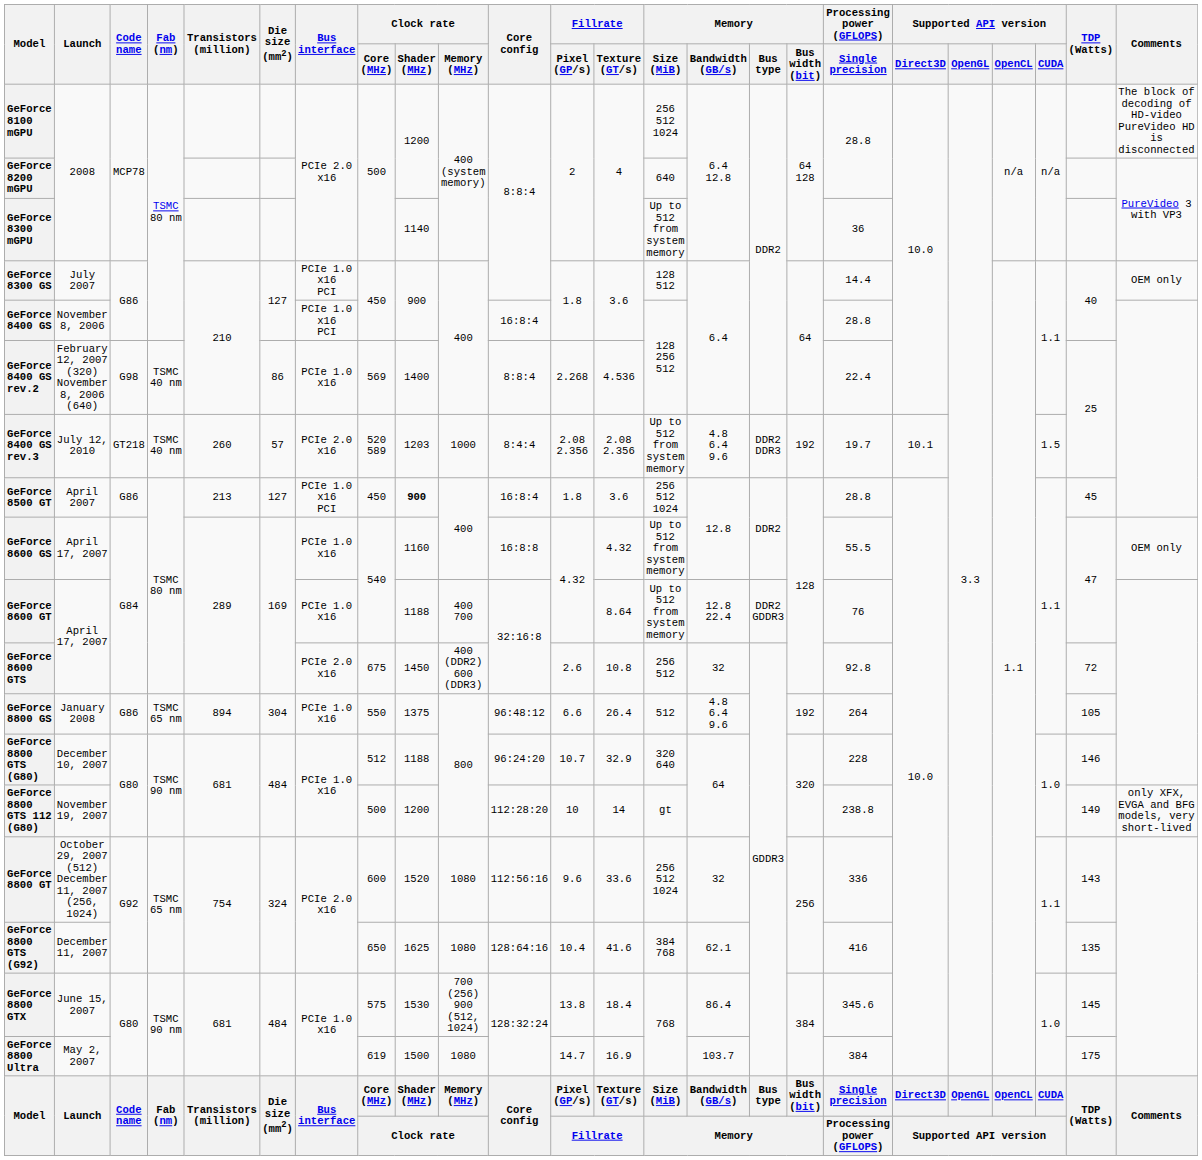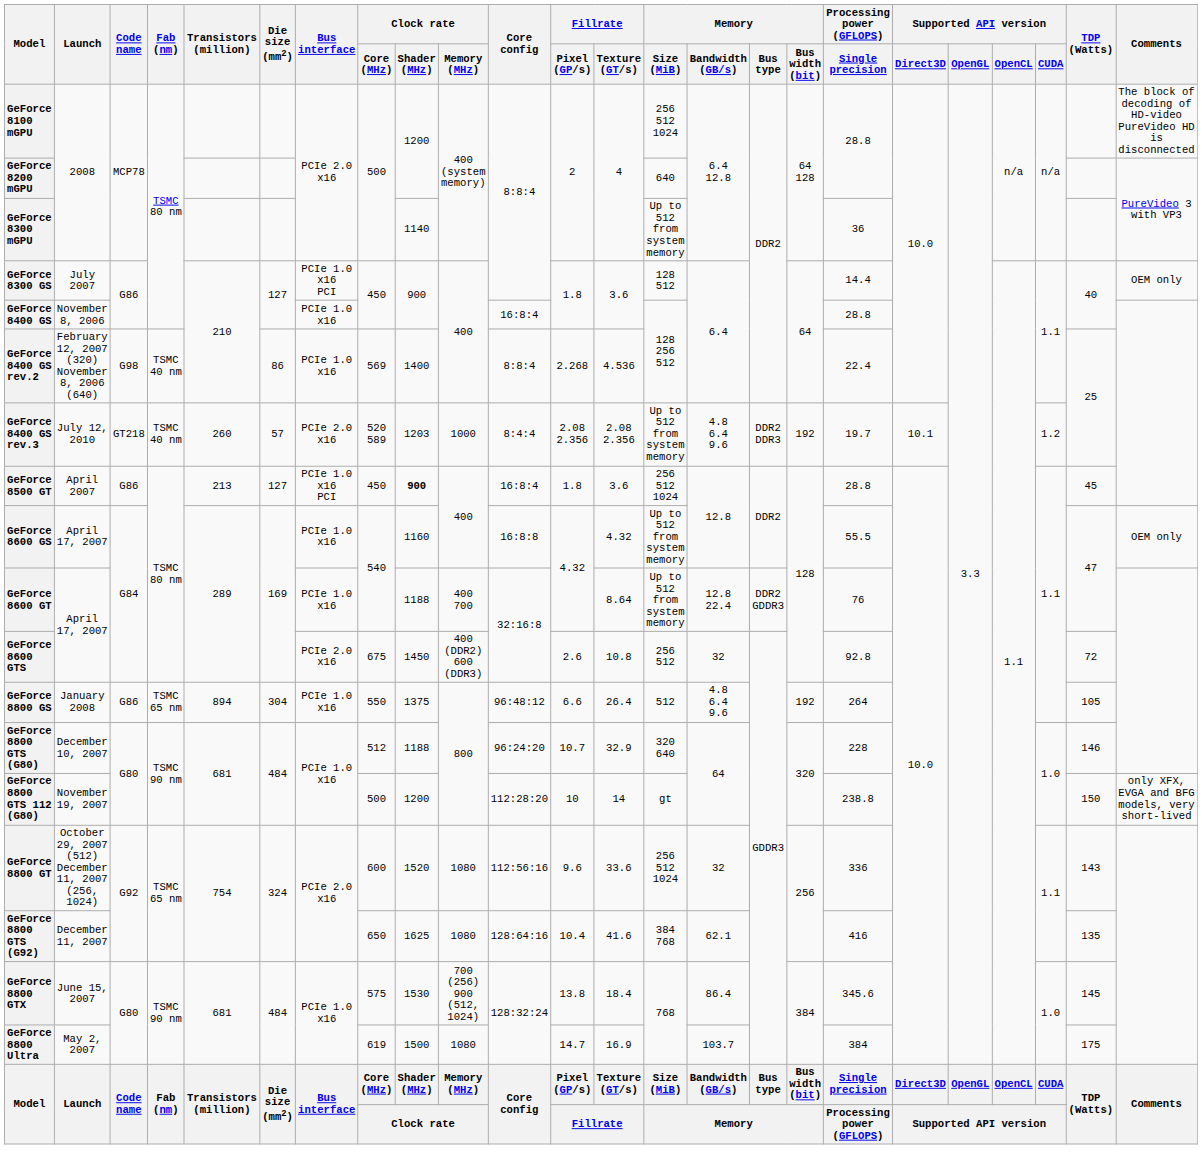 <table class="mw-datatable wikitable sortable sort-under" style="font-size:85%; text-align:center;">
 <tr>
 <th rowspan="2">Model</th>
 <th rowspan="2">Launch</th>
 <th rowspan="2"><a href='#'>Code name</a></th>
 <th rowspan="2"><a href='#'>Fab</a> (<a href='#'>nm</a>)</th>
 <th rowspan="2">Transistors (million)</th>
 <th rowspan="2">Die size (mm<sup>2</sup>)</th>
 <th rowspan="2"><a href='#'>Bus</a> <a href='#'>interface</a></th>
 <th colspan="3">Clock rate</th>
 <th rowspan="2">Core config</th>
 <th colspan="2"><a href='#'>Fillrate</a></th>
 <th colspan="4">Memory</th>
 <th>Processing power (<a href='#'>GFLOPS</a>)</th>
 <th colspan="4">Supported <a href='#'>API</a> version</th>
 <th rowspan="2"><a href='#'>TDP</a> (Watts)</th>
 <th rowspan="2">Comments</th>
 </tr>
 <tr>
 <th>Core (<a href='#'>MHz</a>)</th>
 <th>Shader (<a href='#'>MHz</a>)</th>
 <th>Memory (<a href='#'>MHz</a>)</th>
 <th>Pixel (<a href='#'>GP</a>/s)</th>
 <th>Texture (<a href='#'>GT</a>/s)</th>
 <th>Size (<a href='#'>MiB</a>)</th>
 <th>Bandwidth (<a href='#'>GB/s</a>)</th>
 <th>Bus type</th>
 <th>Bus width (<a href='#'>bit</a>)</th>
 <th><a href='#'>Single precision</a></th>
 <th><a href='#'>Direct3D</a></th>
 <th><a href='#'>OpenGL</a></th>
 <th><a href='#'>OpenCL</a></th>
 <th><a href='#'>CUDA</a></th>
 </tr>
 <tr>
 <th style="text-align:left;">GeForce 8100 mGPU</th>
 <td rowspan="3">2008</td>
 <td rowspan="3">MCP78</td>
 <td rowspan="5"><a href='#'>TSMC</a> 80 nm</td>
 <td></td>
 <td></td>
 <td rowspan="3">PCIe 2.0 x16</td>
 <td rowspan="3">500</td>
 <td rowspan="2">1200</td>
 <td rowspan="3">400<br>(system memory)</td>
 <td rowspan="4">8:8:4</td>
 <td rowspan="3">2</td>
 <td rowspan="3">4</td>
 <td>256<br>512<br>1024</td>
 <td rowspan="3">6.4<br>12.8</td>
 <td rowspan="6">DDR2</td>
 <td rowspan="3">64<br>128</td>
 <td rowspan="2">28.8</td>
 <td rowspan="6">10.0</td>
 <td rowspan="18">3.3</td>
 <td rowspan="3">n/a</td>
 <td rowspan="3">n/a</td>
 <td></td>
 <td>The block of decoding of HD-video PureVideo HD is disconnected</td>
 </tr>
 <tr>
 <th style="text-align:left;">GeForce 8200 mGPU</th>
 <td></td>
 <td></td>
 <td>640</td>
 <td></td>
 <td rowspan="2"><a href='#'>PureVideo</a> 3 with VP3</td>
 </tr>
 <tr>
 <th style="text-align:left;">GeForce 8300 mGPU</th>
 <td></td>
 <td></td>
 <td>1140</td>
 <td>Up to 512 from system memory</td>
 <td>36</td>
 <td></td>
 </tr>
 <tr>
 <th style="text-align:left;">GeForce 8300 GS</th>
 <td>July 2007</td>
 <td rowspan="2">G86</td>
 <td rowspan="3">210</td>
 <td rowspan="2">127</td>
 <td>PCIe 1.0 x16<br>PCI</td>
 <td rowspan="2">450</td>
 <td rowspan="2">900</td>
 <td rowspan="3">400</td>
 <td rowspan="2">1.8</td>
 <td rowspan="2">3.6</td>
 <td>128<br>512</td>
 <td rowspan="3">6.4</td>
 <td rowspan="3">64</td>
 <td>14.4</td>
 <td rowspan="15">1.1</td>
 <td rowspan="3">1.1</td>
 <td rowspan="2">40</td>
 <td>OEM only</td>
 </tr>
 <tr>
 <th style="text-align:left;">GeForce 8400 GS</th>
 <td>November 8, 2006</td>
-<td>PCIe 1.0 x16<br>PCI</td>
+<td>PCIe 1.0 x16</td>
 <td>16:8:4</td>
 <td rowspan="2">128<br>256<br>512</td>
 <td>28.8</td>
 <td rowspan="4"></td>
 </tr>
 <tr>
 <th style="text-align:left;">GeForce 8400 GS rev.2</th>
 <td>February 12, 2007 (320) <br>November 8, 2006 (640)</td>
 <td>G98</td>
 <td>TSMC 40 nm</td>
 <td>86</td>
 <td>PCIe 1.0 x16</td>
 <td>569</td>
 <td>1400</td>
 <td>8:8:4</td>
 <td>2.268</td>
 <td>4.536</td>
 <td>22.4</td>
 <td rowspan="2">25</td>
 </tr>
 <tr>
 <th style="text-align:left;">GeForce 8400 GS rev.3</th>
 <td>July 12, 2010</td>
 <td>GT218</td>
 <td>TSMC 40 nm</td>
 <td>260</td>
 <td>57</td>
 <td>PCIe 2.0 x16</td>
 <td>520<br>589</td>
 <td>1203</td>
 <td>1000</td>
 <td>8:4:4</td>
 <td>2.08<br>2.356</td>
 <td>2.08<br>2.356</td>
 <td>Up to 512 from system memory</td>
 <td>4.8<br>6.4<br>9.6</td>
 <td>DDR2<br>DDR3</td>
 <td>192</td>
 <td>19.7</td>
 <td>10.1</td>
-<td>1.5</td>
+<td>1.2</td>
 </tr>
 <tr>
 <th style="text-align:left;">GeForce 8500 GT</th>
 <td>April 2007</td>
 <td>G86</td>
 <td rowspan="4">TSMC 80 nm</td>
 <td>213</td>
 <td>127</td>
 <td>PCIe 1.0 x16<br>PCI</td>
 <td>450</td>
 <td><strong>900</strong></td>
 <td rowspan="2">400</td>
 <td>16:8:4</td>
 <td>1.8</td>
 <td>3.6</td>
 <td>256<br>512<br>1024</td>
 <td rowspan="2">12.8</td>
 <td rowspan="2">DDR2</td>
 <td rowspan="4">128</td>
 <td>28.8</td>
 <td rowspan="11">10.0</td>
 <td rowspan="5">1.1</td>
 <td>45</td>
 </tr>
 <tr>
 <th style="text-align:left;">GeForce 8600 GS</th>
 <td>April 17, 2007</td>
 <td rowspan="3">G84</td>
 <td rowspan="3">289</td>
 <td rowspan="3">169</td>
 <td>PCIe 1.0 x16</td>
 <td rowspan="2">540</td>
 <td>1160</td>
 <td>16:8:8</td>
 <td rowspan="2">4.32</td>
 <td>4.32</td>
 <td>Up to 512 from system memory</td>
 <td>55.5</td>
 <td rowspan="2">47</td>
 <td>OEM only</td>
 </tr>
 <tr>
 <th style="text-align:left;">GeForce 8600 GT</th>
 <td rowspan="2">April 17, 2007</td>
 <td>PCIe 1.0 x16</td>
 <td>1188</td>
 <td>400<br>700</td>
 <td rowspan="2">32:16:8</td>
 <td>8.64</td>
 <td>Up to 512 from system memory</td>
 <td>12.8<br>22.4</td>
 <td>DDR2<br>GDDR3</td>
 <td>76</td>
 <td rowspan="4"></td>
 </tr>
 <tr>
 <th style="text-align:left;">GeForce 8600 GTS</th>
 <td>PCIe 2.0 x16</td>
 <td>675</td>
 <td>1450</td>
 <td>400 (DDR2)<br>600 (DDR3)</td>
 <td>2.6</td>
 <td>10.8</td>
 <td>256<br>512</td>
 <td>32</td>
 <td rowspan="8">GDDR3</td>
 <td>92.8</td>
 <td>72</td>
 </tr>
 <tr>
 <th style="text-align:left;">GeForce 8800 GS</th>
 <td>January 2008</td>
 <td>G86</td>
 <td>TSMC 65 nm</td>
 <td>894</td>
 <td>304</td>
 <td>PCIe 1.0 x16</td>
 <td>550</td>
 <td>1375</td>
 <td rowspan="3">800</td>
 <td>96:48:12</td>
 <td>6.6</td>
 <td>26.4</td>
 <td>512</td>
 <td>4.8<br>6.4<br>9.6</td>
 <td>192</td>
 <td>264</td>
 <td>105</td>
 </tr>
 <tr>
 <th style="text-align:left;">GeForce 8800 GTS (G80)</th>
 <td>December 10, 2007</td>
 <td rowspan="2">G80</td>
 <td rowspan="2">TSMC 90 nm</td>
 <td rowspan="2">681</td>
 <td rowspan="2">484</td>
 <td rowspan="2">PCIe 1.0 x16</td>
 <td>512</td>
 <td>1188</td>
 <td>96:24:20</td>
 <td>10.7</td>
 <td>32.9</td>
 <td>320<br>640</td>
 <td rowspan="2">64</td>
 <td rowspan="2">320</td>
 <td>228</td>
 <td rowspan="2">1.0</td>
 <td>146</td>
 </tr>
 <tr>
 <th style="text-align:left;">GeForce 8800 GTS 112 (G80)</th>
 <td>November 19, 2007</td>
 <td>500</td>
 <td>1200</td>
 <td>112:28:20</td>
 <td>10</td>
 <td>14</td>
 <td>gt</td>
 <td>238.8</td>
-<td>149</td>
+<td>150</td>
 <td>only XFX, EVGA and BFG models, very short-lived</td>
 </tr>
 <tr>
 <th style="text-align:left;">GeForce 8800 GT</th>
 <td>October 29, 2007 (512)<br>December 11, 2007 (256, 1024)</td>
 <td rowspan="2">G92</td>
 <td rowspan="2">TSMC 65 nm</td>
 <td rowspan="2">754</td>
 <td rowspan="2">324</td>
 <td rowspan="2">PCIe 2.0 x16</td>
 <td>600</td>
 <td>1520</td>
 <td>1080</td>
 <td>112:56:16</td>
 <td>9.6</td>
 <td>33.6</td>
 <td>256<br>512<br>1024</td>
 <td>32</td>
 <td rowspan="2">256</td>
 <td>336</td>
 <td rowspan="2">1.1</td>
 <td>143</td>
 <td rowspan="4"></td>
 </tr>
 <tr>
 <th style="text-align:left;">GeForce 8800 GTS (G92)</th>
 <td>December 11, 2007</td>
 <td>650</td>
 <td>1625</td>
 <td>1080</td>
 <td>128:64:16</td>
 <td>10.4</td>
 <td>41.6</td>
 <td>384<br>768</td>
 <td>62.1</td>
 <td>416</td>
 <td>135</td>
 </tr>
 <tr>
 <th style="text-align:left;">GeForce 8800 GTX</th>
 <td>June 15, 2007</td>
 <td rowspan="2">G80</td>
 <td rowspan="2">TSMC 90 nm</td>
 <td rowspan="2">681</td>
 <td rowspan="2">484</td>
 <td rowspan="2">PCIe 1.0 x16</td>
 <td>575</td>
 <td>1530</td>
 <td>700 (256)<br>900 (512, 1024)</td>
 <td rowspan="2">128:32:24</td>
 <td>13.8</td>
 <td>18.4</td>
 <td rowspan="2">768</td>
 <td>86.4</td>
 <td rowspan="2">384</td>
 <td>345.6</td>
 <td rowspan="2">1.0</td>
 <td>145</td>
 </tr>
 <tr>
 <th style="text-align:left;">GeForce 8800 Ultra</th>
 <td>May 2, 2007</td>
 <td>619</td>
 <td>1500</td>
 <td>1080</td>
 <td>14.7</td>
 <td>16.9</td>
 <td>103.7</td>
 <td>384</td>
 <td>175</td>
 </tr>
 <tr>
 <th rowspan="2">Model</th>
 <th rowspan="2">Launch</th>
 <th rowspan="2"><a href='#'>Code name</a></th>
 <th rowspan="2">Fab (<a href='#'>nm</a>)</th>
 <th rowspan="2">Transistors (million)</th>
 <th rowspan="2">Die size (mm<sup>2</sup>)</th>
 <th rowspan="2"><a href='#'>Bus</a> <a href='#'>interface</a></th>
 <th>Core (<a href='#'>MHz</a>)</th>
 <th>Shader (<a href='#'>MHz</a>)</th>
 <th>Memory (<a href='#'>MHz</a>)</th>
 <th rowspan="2">Core config</th>
 <th>Pixel (<a href='#'>GP</a>/s)</th>
 <th>Texture (<a href='#'>GT</a>/s)</th>
 <th>Size (<a href='#'>MiB</a>)</th>
 <th>Bandwidth (<a href='#'>GB/s</a>)</th>
 <th>Bus type</th>
 <th>Bus width (<a href='#'>bit</a>)</th>
 <th><a href='#'>Single precision</a></th>
 <th><a href='#'>Direct3D</a></th>
 <th><a href='#'>OpenGL</a></th>
 <th><a href='#'>OpenCL</a></th>
 <th><a href='#'>CUDA</a></th>
 <th rowspan="2">TDP (Watts)</th>
 <th rowspan="2">Comments</th>
 </tr>
 <tr>
 <th colspan="3">Clock rate</th>
 <th colspan="2"><a href='#'>Fillrate</a></th>
 <th colspan="4">Memory</th>
 <th>Processing power (<a href='#'>GFLOPS</a>)</th>
 <th colspan="4">Supported API version</th>
 </tr>
 </table>
